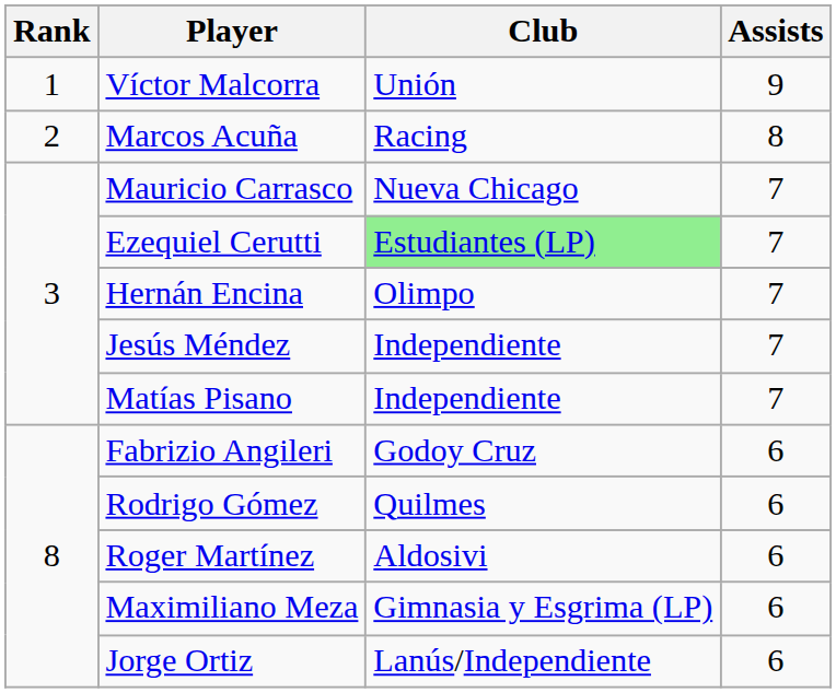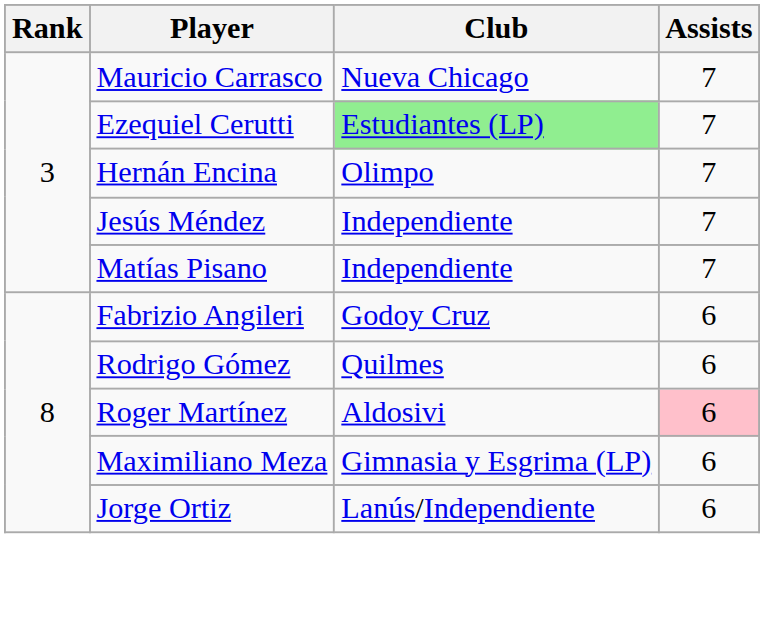 <table class="wikitable" border="1">
 <tr>
 <th>Rank</th>
 <th>Player</th>
 <th>Club</th>
 <th>Assists</th>
-</tr>
-<tr>
-<td align=center>1</td>
-<td> <a href='#'>Víctor Malcorra</a></td>
-<td><a href='#'>Unión</a></td>
-<td align=center>9</td>
-</tr>
-<tr>
-<td align=center>2</td>
-<td> <a href='#'>Marcos Acuña</a></td>
-<td><a href='#'>Racing</a></td>
-<td align=center>8</td>
 </tr>
 <tr>
 <td align=center rowspan=5>3</td>
 <td> <a href='#'>Mauricio Carrasco</a></td>
 <td><a href='#'>Nueva Chicago</a></td>
 <td align=center>7</td>
 </tr>
 <tr>
 <td> <a href='#'>Ezequiel Cerutti</a></td>
 <td style="background: lightgreen;"><a href='#'>Estudiantes (LP)</a></td>
 <td align=center>7</td>
 </tr>
 <tr>
 <td> <a href='#'>Hernán Encina</a></td>
 <td><a href='#'>Olimpo</a></td>
 <td align=center>7</td>
 </tr>
 <tr>
 <td> <a href='#'>Jesús Méndez</a></td>
 <td><a href='#'>Independiente</a></td>
 <td align=center>7</td>
 </tr>
 <tr>
 <td> <a href='#'>Matías Pisano</a></td>
 <td><a href='#'>Independiente</a></td>
 <td align=center>7</td>
 </tr>
 <tr>
 <td align=center rowspan=5>8</td>
 <td> <a href='#'>Fabrizio Angileri</a></td>
 <td><a href='#'>Godoy Cruz</a></td>
 <td align=center>6</td>
 </tr>
 <tr>
 <td> <a href='#'>Rodrigo Gómez</a></td>
 <td><a href='#'>Quilmes</a></td>
 <td align=center>6</td>
 </tr>
 <tr>
 <td> <a href='#'>Roger Martínez</a></td>
 <td><a href='#'>Aldosivi</a></td>
-<td align=center>6</td>
+<td align=center style="background: pink;">6</td>
 </tr>
 <tr>
 <td> <a href='#'>Maximiliano Meza</a></td>
 <td><a href='#'>Gimnasia y Esgrima (LP)</a></td>
 <td align=center>6</td>
 </tr>
 <tr>
 <td> <a href='#'>Jorge Ortiz</a></td>
 <td><a href='#'>Lanús</a>/<a href='#'>Independiente</a></td>
 <td align=center>6</td>
 </tr>
 </table>
